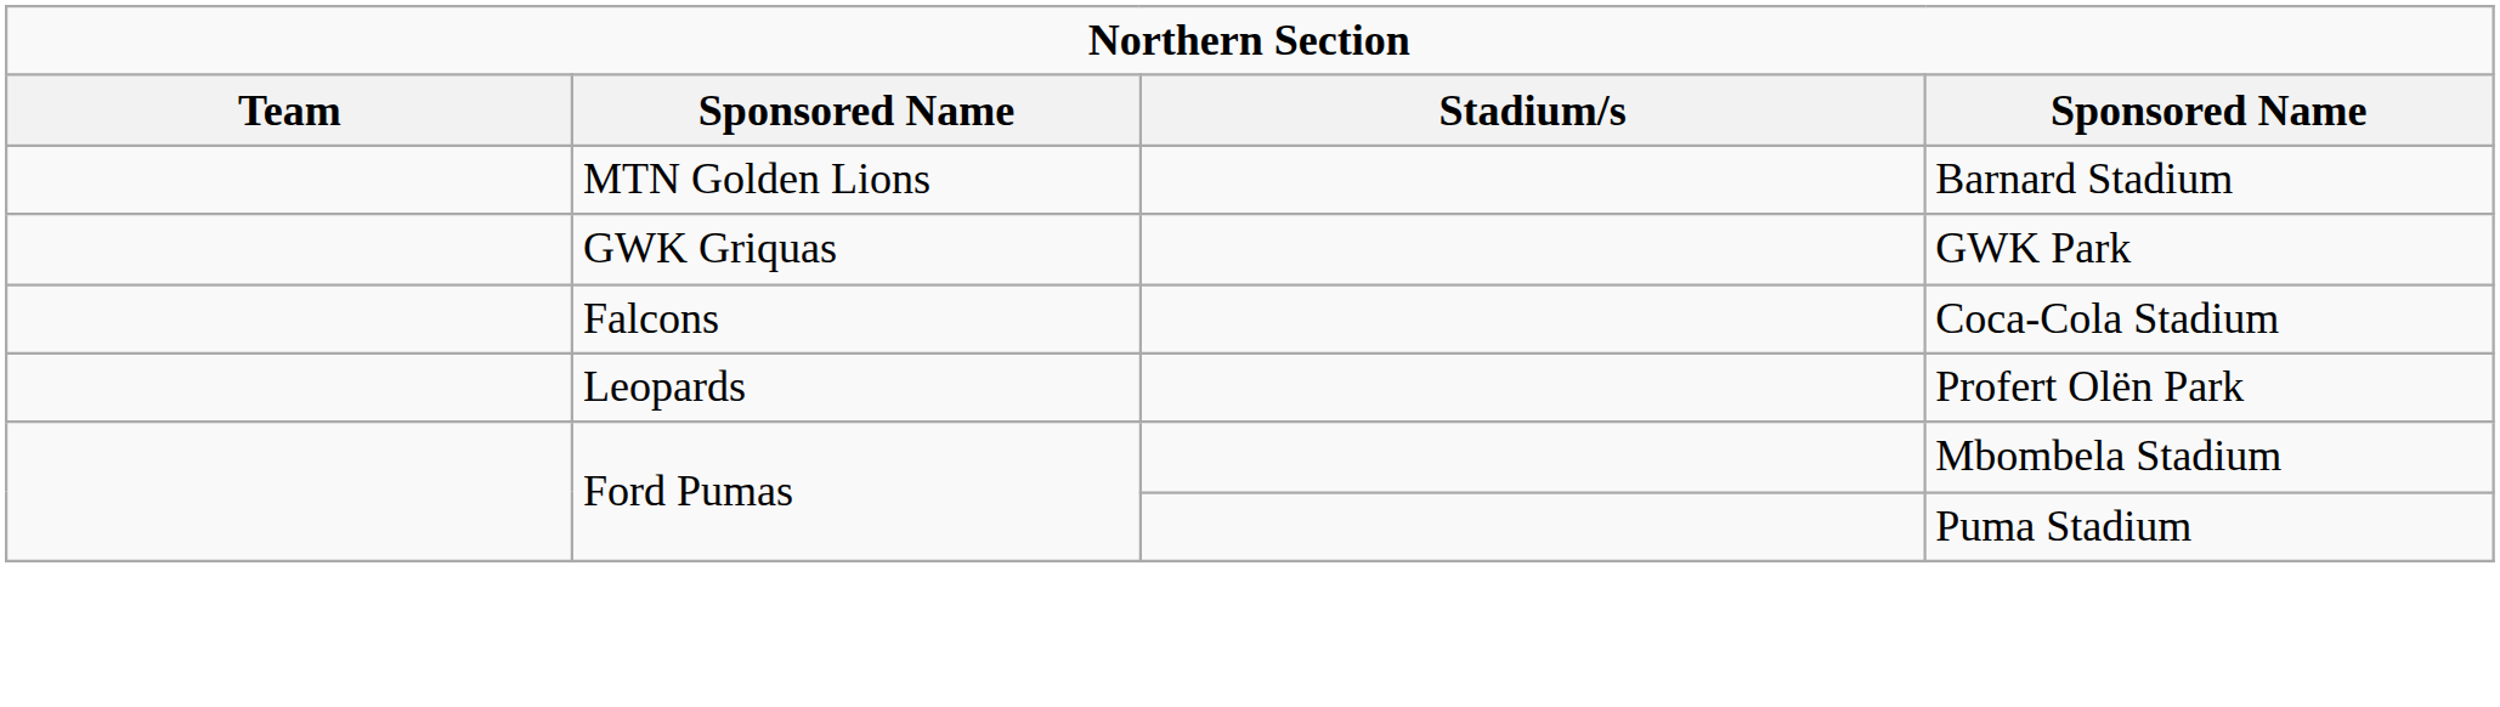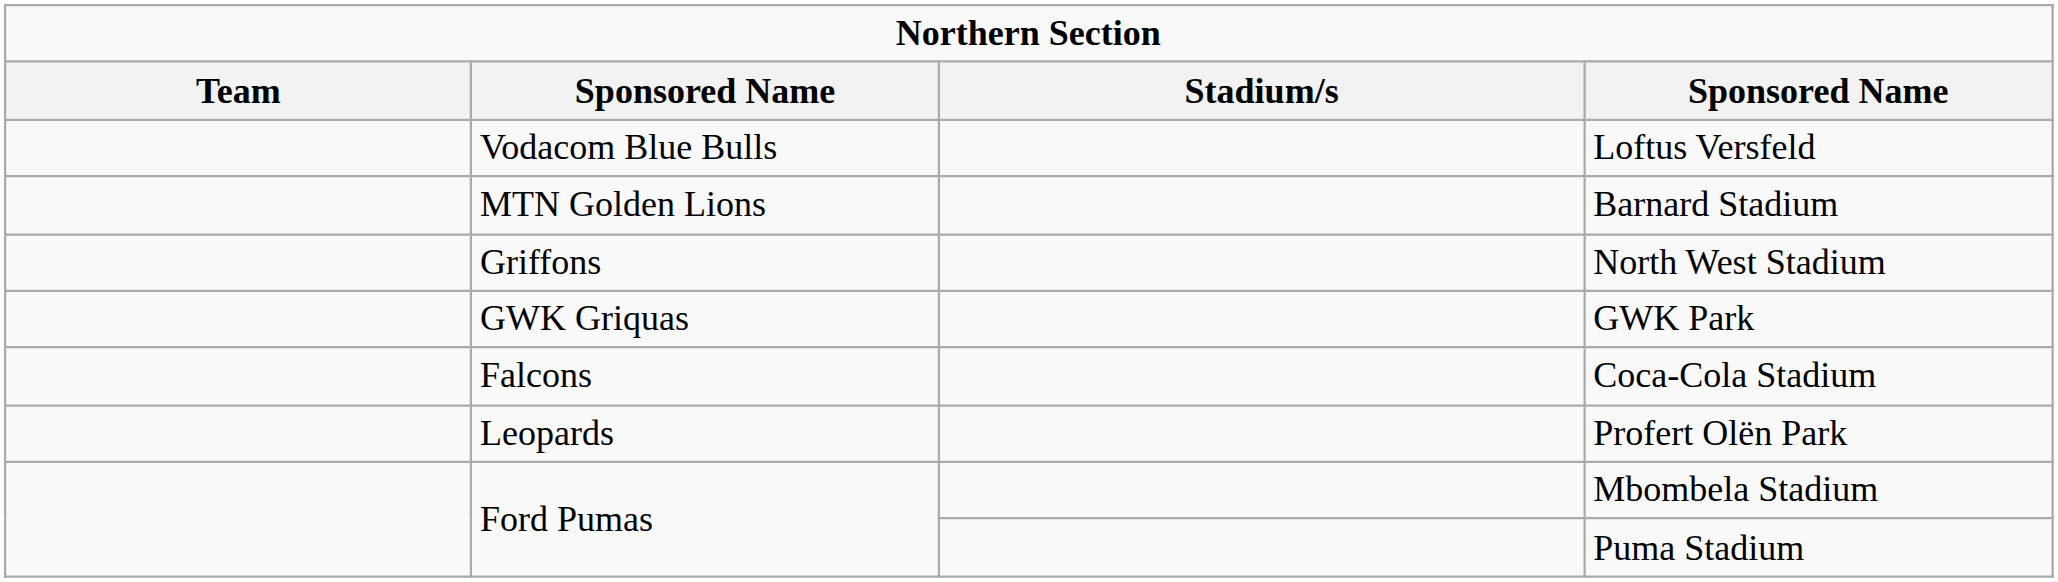 <table class="wikitable">
 <tr>
 <td colspan=4 align=center><strong>Northern Section</strong></td>
 </tr>
 <tr>
 <th width="200">Team</th>
 <th width="200">Sponsored Name</th>
 <th width="280">Stadium/s</th>
 <th width="200">Sponsored Name</th>
 </tr>
 <tr>
 <td></td>
+<td>Vodacom Blue Bulls</td>
+<td></td>
+<td>Loftus Versfeld</td>
+</tr>
+<tr>
+<td></td>
 <td>MTN Golden Lions</td>
 <td></td>
 <td>Barnard Stadium</td>
+</tr>
+<tr>
+<td></td>
+<td>Griffons</td>
+<td></td>
+<td>North West Stadium</td>
 </tr>
 <tr>
 <td></td>
 <td>GWK Griquas</td>
 <td></td>
 <td>GWK Park</td>
 </tr>
 <tr>
 <td></td>
 <td>Falcons</td>
 <td></td>
 <td>Coca-Cola Stadium</td>
 </tr>
 <tr>
 <td></td>
 <td>Leopards</td>
 <td></td>
 <td>Profert Olën Park</td>
 </tr>
 <tr>
 <td rowspan = 2></td>
 <td rowspan = 2>Ford Pumas</td>
 <td></td>
 <td>Mbombela Stadium</td>
 </tr>
 <tr>
 <td></td>
 <td>Puma Stadium</td>
 </tr>
 </table>
